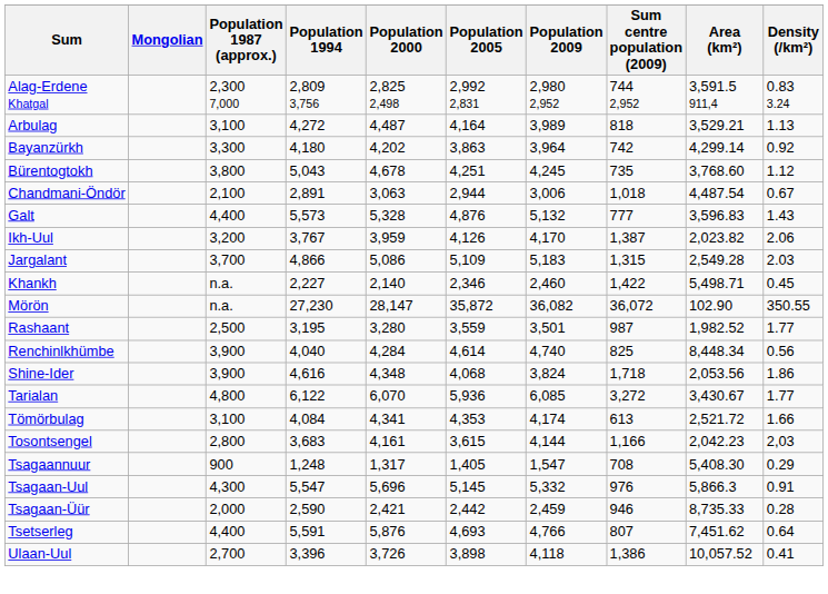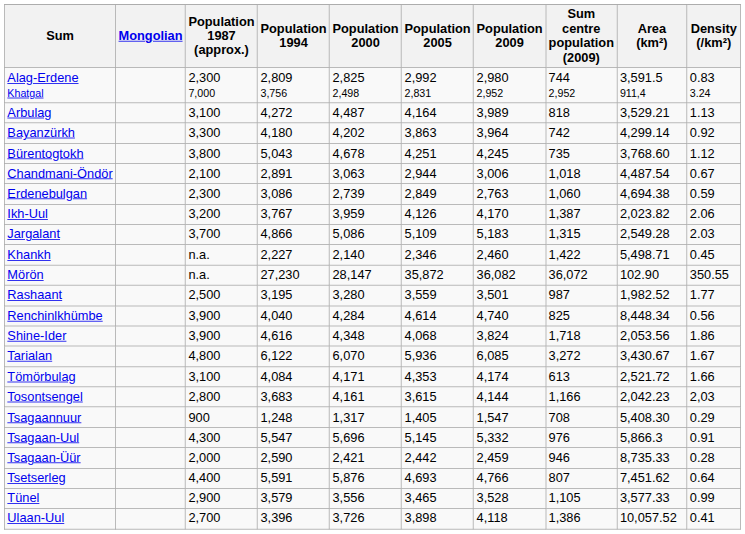 <table class="wikitable sortable">
 <tr>
 </tr>
 <tr>
 <th>Sum</th>
 <th><a href='#'>Mongolian</a></th>
 <th style="width:80px;">Population<br>1987<br>(approx.)</th>
 <th style="width:80px;">Population<br>1994<br></th>
 <th style="width:80px;">Population<br>2000</th>
 <th style="width:80px;">Population 2005</th>
 <th style="width:80px;">Population<br>2009</th>
 <th style="width:80px;">Sum centre<br>population<br>(2009)</th>
 <th style="width:80px;">Area<br>(km²)</th>
 <th style="width:60px;">Density<br>(/km²)</th>
 </tr>
 <tr>
 <td><a href='#'>Alag-Erdene</a><br><small><a href='#'>Khatgal</a></small></td>
 <td><br><small></small></td>
 <td>2,300<br><small>7,000</small></td>
 <td>2,809<br><small>3,756</small></td>
 <td>2,825<br><small>2,498</small></td>
 <td>2,992<br><small>2,831</small></td>
 <td>2,980<br><small>2,952</small></td>
 <td>744<br><small>2,952</small></td>
 <td>3,591.5<br><small>911,4</small></td>
 <td>0.83<br><small>3.24</small></td>
 </tr>
 <tr>
 <td><a href='#'>Arbulag</a></td>
 <td></td>
 <td>3,100</td>
 <td>4,272</td>
 <td>4,487</td>
 <td>4,164</td>
 <td>3,989</td>
 <td>818</td>
 <td>3,529.21</td>
 <td>1.13</td>
 </tr>
 <tr>
 <td><a href='#'>Bayanzürkh</a></td>
 <td></td>
 <td>3,300</td>
 <td>4,180</td>
 <td>4,202</td>
 <td>3,863</td>
 <td>3,964</td>
 <td>742</td>
 <td>4,299.14</td>
 <td>0.92</td>
 </tr>
 <tr>
 <td><a href='#'>Bürentogtokh</a></td>
 <td></td>
 <td>3,800</td>
 <td>5,043</td>
 <td>4,678</td>
 <td>4,251</td>
 <td>4,245</td>
 <td>735</td>
 <td>3,768.60</td>
 <td>1.12</td>
 </tr>
 <tr>
 <td><a href='#'>Chandmani-Öndör</a></td>
 <td></td>
 <td>2,100</td>
 <td>2,891</td>
 <td>3,063</td>
 <td>2,944</td>
 <td>3,006</td>
 <td>1,018</td>
 <td>4,487.54</td>
 <td>0.67</td>
 </tr>
 <tr>
-<td><a href='#'>Galt</a></td>
+<td><a href='#'>Erdenebulgan</a></td>
 <td></td>
-<td>4,400</td>
-<td>5,573</td>
-<td>5,328</td>
-<td>4,876</td>
-<td>5,132</td>
-<td>777</td>
-<td>3,596.83</td>
-<td>1.43</td>
+<td>2,300</td>
+<td>3,086</td>
+<td>2,739</td>
+<td>2,849</td>
+<td>2,763</td>
+<td>1,060</td>
+<td>4,694.38</td>
+<td>0.59</td>
 </tr>
 <tr>
 <td><a href='#'>Ikh-Uul</a></td>
 <td></td>
 <td>3,200</td>
 <td>3,767</td>
 <td>3,959</td>
 <td>4,126</td>
 <td>4,170</td>
 <td>1,387</td>
 <td>2,023.82</td>
 <td>2.06</td>
 </tr>
 <tr>
 <td><a href='#'>Jargalant</a></td>
 <td></td>
 <td>3,700</td>
 <td>4,866</td>
 <td>5,086</td>
 <td>5,109</td>
 <td>5,183</td>
 <td>1,315</td>
 <td>2,549.28</td>
 <td>2.03</td>
 </tr>
 <tr>
 <td><a href='#'>Khankh</a></td>
 <td></td>
 <td>n.a.</td>
 <td>2,227</td>
 <td>2,140</td>
 <td>2,346</td>
 <td>2,460</td>
 <td>1,422</td>
 <td>5,498.71</td>
 <td>0.45</td>
 </tr>
 <tr>
 <td><a href='#'>Mörön</a></td>
 <td></td>
 <td>n.a.</td>
 <td>27,230</td>
 <td>28,147</td>
 <td>35,872</td>
 <td>36,082</td>
 <td>36,072</td>
 <td>102.90</td>
 <td>350.55</td>
 </tr>
 <tr>
 <td><a href='#'>Rashaant</a></td>
 <td></td>
 <td>2,500</td>
 <td>3,195</td>
 <td>3,280</td>
 <td>3,559</td>
 <td>3,501</td>
 <td>987</td>
 <td>1,982.52</td>
 <td>1.77</td>
 </tr>
 <tr>
 <td><a href='#'>Renchinlkhümbe</a></td>
 <td></td>
 <td>3,900</td>
 <td>4,040</td>
 <td>4,284</td>
 <td>4,614</td>
 <td>4,740</td>
 <td>825</td>
 <td>8,448.34</td>
 <td>0.56</td>
 </tr>
 <tr>
 <td><a href='#'>Shine-Ider</a></td>
 <td></td>
 <td>3,900</td>
 <td>4,616</td>
 <td>4,348</td>
 <td>4,068</td>
 <td>3,824</td>
 <td>1,718</td>
 <td>2,053.56</td>
 <td>1.86</td>
 </tr>
 <tr>
 <td><a href='#'>Tarialan</a></td>
 <td></td>
 <td>4,800</td>
 <td>6,122</td>
 <td>6,070</td>
 <td>5,936</td>
 <td>6,085</td>
 <td>3,272</td>
 <td>3,430.67</td>
-<td>1.77</td>
+<td>1.67</td>
 </tr>
 <tr>
 <td><a href='#'>Tömörbulag</a></td>
 <td></td>
 <td>3,100</td>
 <td>4,084</td>
-<td>4,341</td>
+<td>4,171</td>
 <td>4,353</td>
 <td>4,174</td>
 <td>613</td>
 <td>2,521.72</td>
 <td>1.66</td>
 </tr>
 <tr>
 <td><a href='#'>Tosontsengel</a></td>
 <td></td>
 <td>2,800</td>
 <td>3,683</td>
 <td>4,161</td>
 <td>3,615</td>
 <td>4,144</td>
 <td>1,166</td>
 <td>2,042.23</td>
 <td>2,03</td>
 </tr>
 <tr>
 <td><a href='#'>Tsagaannuur</a></td>
 <td></td>
 <td>900</td>
 <td>1,248</td>
 <td>1,317</td>
 <td>1,405</td>
 <td>1,547</td>
 <td>708</td>
 <td>5,408.30</td>
 <td>0.29</td>
 </tr>
 <tr>
 <td><a href='#'>Tsagaan-Uul</a></td>
 <td></td>
 <td>4,300</td>
 <td>5,547</td>
 <td>5,696</td>
 <td>5,145</td>
 <td>5,332</td>
 <td>976</td>
 <td>5,866.3</td>
 <td>0.91</td>
 </tr>
 <tr>
 <td><a href='#'>Tsagaan-Üür</a></td>
 <td></td>
 <td>2,000</td>
 <td>2,590</td>
 <td>2,421</td>
 <td>2,442</td>
 <td>2,459</td>
 <td>946</td>
 <td>8,735.33</td>
 <td>0.28</td>
 </tr>
 <tr>
 <td><a href='#'>Tsetserleg</a></td>
 <td></td>
 <td>4,400</td>
 <td>5,591</td>
 <td>5,876</td>
 <td>4,693</td>
 <td>4,766</td>
 <td>807</td>
 <td>7,451.62</td>
 <td>0.64</td>
 </tr>
 <tr>
+<td><a href='#'>Tünel</a></td>
+<td></td>
+<td>2,900</td>
+<td>3,579</td>
+<td>3,556</td>
+<td>3,465</td>
+<td>3,528</td>
+<td>1,105</td>
+<td>3,577.33</td>
+<td>0.99</td>
+</tr>
+<tr>
 <td><a href='#'>Ulaan-Uul</a></td>
 <td></td>
 <td>2,700</td>
 <td>3,396</td>
 <td>3,726</td>
 <td>3,898</td>
 <td>4,118</td>
 <td>1,386</td>
 <td>10,057.52</td>
 <td>0.41</td>
 </tr>
 </table>
